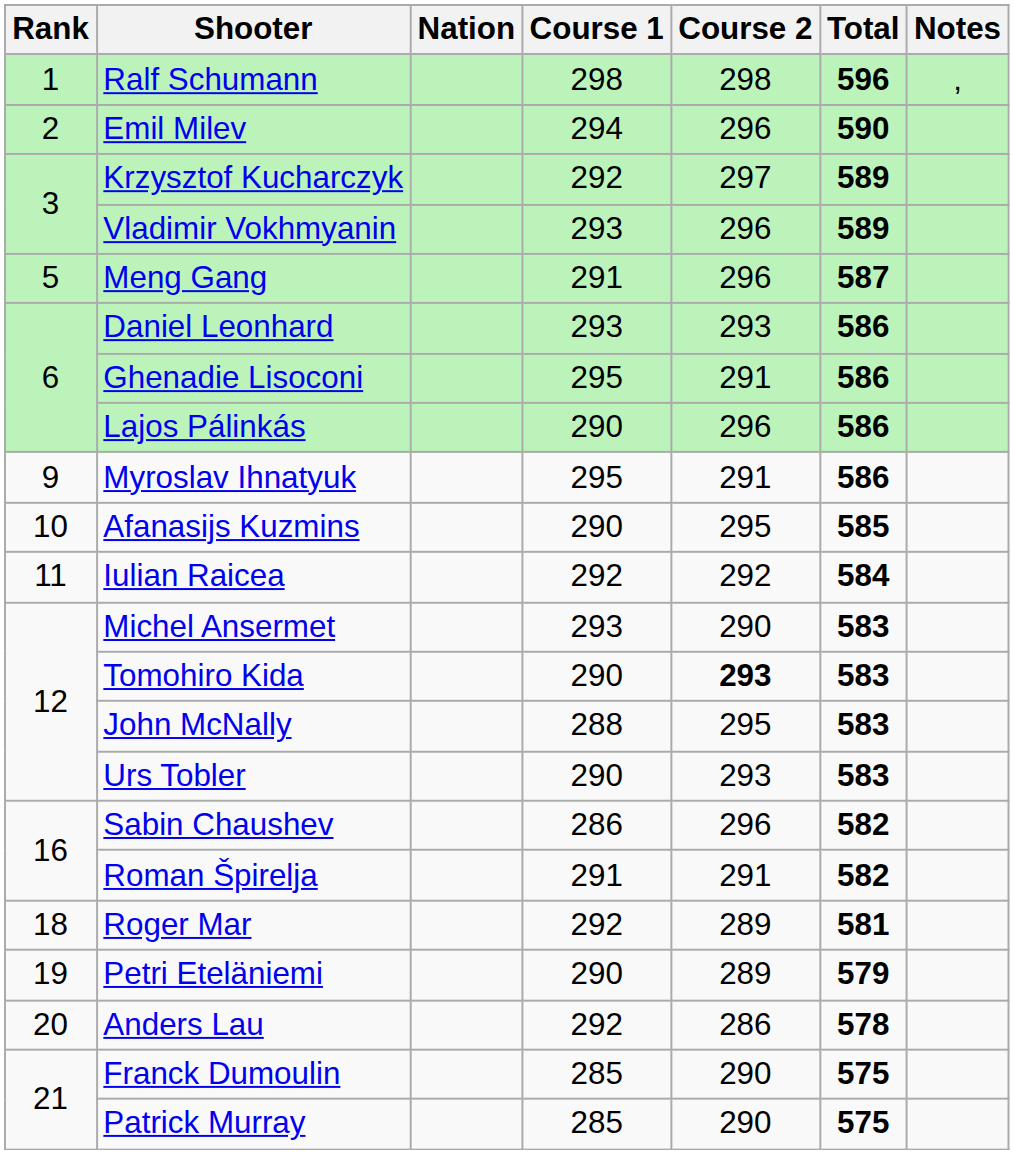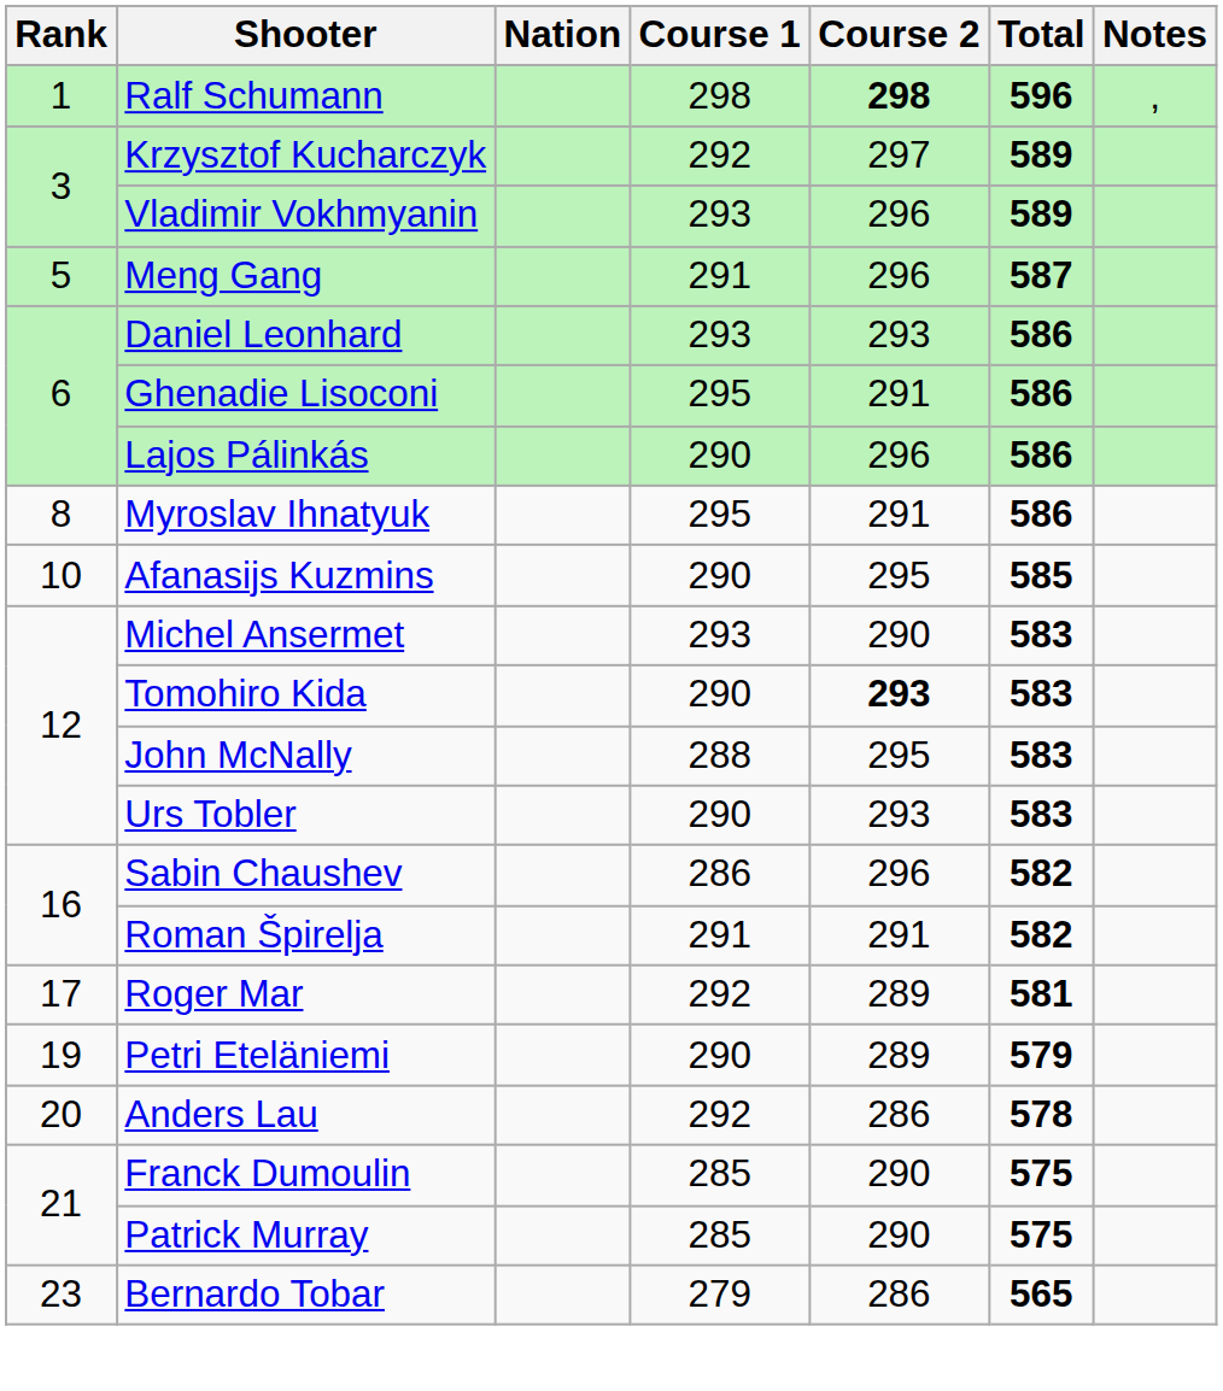 <table class="wikitable sortable" style="text-align: center">
 <tr>
 <th>Rank</th>
 <th>Shooter</th>
 <th>Nation</th>
 <th>Course 1</th>
 <th>Course 2</th>
 <th>Total</th>
 <th>Notes</th>
 </tr>
 <tr bgcolor=#bbf3bb>
 <td>1</td>
 <td align=left><a href='#'>Ralf Schumann</a></td>
 <td align=left></td>
 <td>298</td>
-<td>298</td>
+<td><strong>298</strong></td>
 <td><strong>596</strong></td>
 <td>, </td>
-</tr>
-<tr bgcolor=#bbf3bb>
-<td>2</td>
-<td align=left><a href='#'>Emil Milev</a></td>
-<td align=left></td>
-<td>294</td>
-<td>296</td>
-<td><strong>590</strong></td>
-<td></td>
 </tr>
 <tr bgcolor=#bbf3bb>
 <td rowspan=2>3</td>
 <td align=left><a href='#'>Krzysztof Kucharczyk</a></td>
 <td align=left></td>
 <td>292</td>
 <td>297</td>
 <td><strong>589</strong></td>
 <td></td>
 </tr>
 <tr bgcolor=#bbf3bb>
 <td align=left><a href='#'>Vladimir Vokhmyanin</a></td>
 <td align=left></td>
 <td>293</td>
 <td>296</td>
 <td><strong>589</strong></td>
 <td></td>
 </tr>
 <tr bgcolor=#bbf3bb>
 <td>5</td>
 <td align=left><a href='#'>Meng Gang</a></td>
 <td align=left></td>
 <td>291</td>
 <td>296</td>
 <td><strong>587</strong></td>
 <td></td>
 </tr>
 <tr bgcolor=#bbf3bb>
 <td rowspan=3>6</td>
 <td align=left><a href='#'>Daniel Leonhard</a></td>
 <td align=left></td>
 <td>293</td>
 <td>293</td>
 <td><strong>586</strong></td>
 <td></td>
 </tr>
 <tr bgcolor=#bbf3bb>
 <td align=left><a href='#'>Ghenadie Lisoconi</a></td>
 <td align=left></td>
 <td>295</td>
 <td>291</td>
 <td><strong>586</strong></td>
 <td></td>
 </tr>
 <tr bgcolor=#bbf3bb>
 <td align=left><a href='#'>Lajos Pálinkás</a></td>
 <td align=left></td>
 <td>290</td>
 <td>296</td>
 <td><strong>586</strong></td>
 <td></td>
 </tr>
 <tr>
-<td>9</td>
+<td>8</td>
 <td align=left><a href='#'>Myroslav Ihnatyuk</a></td>
 <td align=left></td>
 <td>295</td>
 <td>291</td>
 <td><strong>586</strong></td>
 <td></td>
 </tr>
 <tr>
 <td>10</td>
 <td align=left><a href='#'>Afanasijs Kuzmins</a></td>
 <td align=left></td>
 <td>290</td>
 <td>295</td>
 <td><strong>585</strong></td>
-<td></td>
-</tr>
-<tr>
-<td>11</td>
-<td align=left><a href='#'>Iulian Raicea</a></td>
-<td align=left></td>
-<td>292</td>
-<td>292</td>
-<td><strong>584</strong></td>
 <td></td>
 </tr>
 <tr>
 <td rowspan=4>12</td>
 <td align=left><a href='#'>Michel Ansermet</a></td>
 <td align=left></td>
 <td>293</td>
 <td>290</td>
 <td><strong>583</strong></td>
 <td></td>
 </tr>
 <tr>
 <td align=left><a href='#'>Tomohiro Kida</a></td>
 <td align=left></td>
 <td>290</td>
 <td><strong>293</strong></td>
 <td><strong>583</strong></td>
 <td></td>
 </tr>
 <tr>
 <td align=left><a href='#'>John McNally</a></td>
 <td align=left></td>
 <td>288</td>
 <td>295</td>
 <td><strong>583</strong></td>
 <td></td>
 </tr>
 <tr>
 <td align=left><a href='#'>Urs Tobler</a></td>
 <td align=left></td>
 <td>290</td>
 <td>293</td>
 <td><strong>583</strong></td>
 <td></td>
 </tr>
 <tr>
 <td rowspan=2>16</td>
 <td align=left><a href='#'>Sabin Chaushev</a></td>
 <td align=left></td>
 <td>286</td>
 <td>296</td>
 <td><strong>582</strong></td>
 <td></td>
 </tr>
 <tr>
 <td align=left><a href='#'>Roman Špirelja</a></td>
 <td align=left></td>
 <td>291</td>
 <td>291</td>
 <td><strong>582</strong></td>
 <td></td>
 </tr>
 <tr>
-<td>18</td>
+<td>17</td>
 <td align=left><a href='#'>Roger Mar</a></td>
 <td align=left></td>
 <td>292</td>
 <td>289</td>
 <td><strong>581</strong></td>
 <td></td>
 </tr>
 <tr>
 <td>19</td>
 <td align=left><a href='#'>Petri Eteläniemi</a></td>
 <td align=left></td>
 <td>290</td>
 <td>289</td>
 <td><strong>579</strong></td>
 <td></td>
 </tr>
 <tr>
 <td>20</td>
 <td align=left><a href='#'>Anders Lau</a></td>
 <td align=left></td>
 <td>292</td>
 <td>286</td>
 <td><strong>578</strong></td>
 <td></td>
 </tr>
 <tr>
 <td rowspan=2>21</td>
 <td align=left><a href='#'>Franck Dumoulin</a></td>
 <td align=left></td>
 <td>285</td>
 <td>290</td>
 <td><strong>575</strong></td>
 <td></td>
 </tr>
 <tr>
 <td align=left><a href='#'>Patrick Murray</a></td>
 <td align=left></td>
 <td>285</td>
 <td>290</td>
 <td><strong>575</strong></td>
 <td></td>
 </tr>
+<tr>
+<td>23</td>
+<td align=left><a href='#'>Bernardo Tobar</a></td>
+<td align=left></td>
+<td>279</td>
+<td>286</td>
+<td><strong>565</strong></td>
+<td></td>
+</tr>
 </table>
